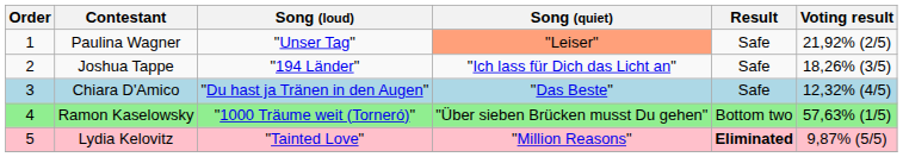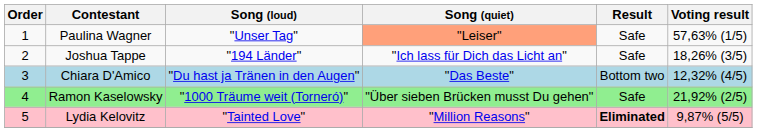 <table class="wikitable" style="text-align:center;">
 <tr>
 <th>Order</th>
 <th>Contestant</th>
 <th>Song <small>(loud)</small></th>
 <th>Song <small>(quiet)</small></th>
 <th>Result</th>
 <th>Voting result</th>
 </tr>
 <tr>
 <td>1</td>
 <td>Paulina Wagner</td>
 <td>"<a href='#'>Unser Tag</a>"</td>
 <td style="background: lightsalmon;">"Leiser"</td>
 <td>Safe</td>
-<td>21,92% (2/5)</td>
+<td>57,63% (1/5)</td>
 </tr>
 <tr>
 <td>2</td>
 <td>Joshua Tappe</td>
 <td>"<a href='#'>194 Länder</a>"</td>
 <td>"<a href='#'>Ich lass für Dich das Licht an</a>"</td>
 <td>Safe</td>
 <td>18,26% (3/5)</td>
 </tr>
 <tr bgcolor="lightblue">
 <td>3</td>
 <td>Chiara D'Amico</td>
 <td>"<a href='#'>Du hast ja Tränen in den Augen</a>"</td>
 <td>"<a href='#'>Das Beste</a>"</td>
-<td>Safe</td>
+<td>Bottom two</td>
 <td>12,32% (4/5)</td>
 </tr>
 <tr bgcolor="lightgreen">
 <td>4</td>
 <td>Ramon Kaselowsky</td>
 <td>"<a href='#'>1000 Träume weit (Torneró)</a>"</td>
 <td>"Über sieben Brücken musst Du gehen"</td>
-<td>Bottom two</td>
-<td>57,63% (1/5)</td>
+<td>Safe</td>
+<td>21,92% (2/5)</td>
 </tr>
 <tr bgcolor="pink">
 <td>5</td>
 <td>Lydia Kelovitz</td>
 <td>"<a href='#'>Tainted Love</a>"</td>
 <td>"<a href='#'>Million Reasons</a>"</td>
 <td><strong>Eliminated</strong></td>
 <td>9,87% (5/5)</td>
 </tr>
 <tr>
 </tr>
 </table>
